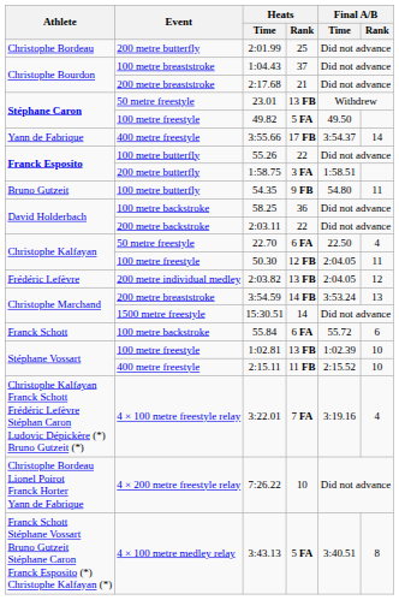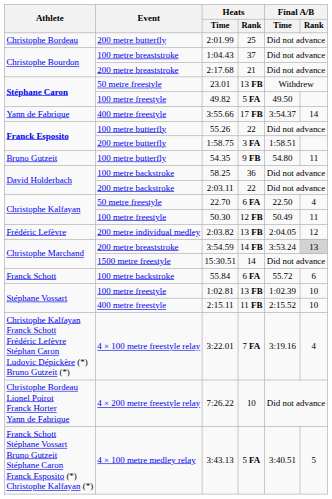 <table class="wikitable" style="font-size:90%">
 <tr>
 <th rowspan="2">Athlete</th>
 <th rowspan="2">Event</th>
 <th colspan=2>Heats</th>
 <th colspan=2>Final A/B</th>
 </tr>
 <tr style="font-size:95%">
 <th>Time</th>
 <th>Rank</th>
 <th>Time</th>
 <th>Rank</th>
 </tr>
 <tr align=center>
 <td align=left><a href='#'>Christophe Bordeau</a></td>
 <td align=left><a href='#'>200 metre butterfly</a></td>
 <td>2:01.99</td>
 <td>25</td>
 <td colspan=2>Did not advance</td>
 </tr>
 <tr align=center>
 <td align=left rowspan=2><a href='#'>Christophe Bourdon</a></td>
 <td align=left><a href='#'>100 metre breaststroke</a></td>
 <td>1:04.43</td>
 <td>37</td>
 <td colspan=2>Did not advance</td>
 </tr>
 <tr align=center>
 <td align=left><a href='#'>200 metre breaststroke</a></td>
 <td>2:17.68</td>
 <td>21</td>
 <td colspan=2>Did not advance</td>
 </tr>
 <tr align=center>
 <td align=left rowspan=2><strong><a href='#'>Stéphane Caron</a></strong></td>
 <td align=left><a href='#'>50 metre freestyle</a></td>
 <td>23.01</td>
 <td>13 <strong>FB</strong></td>
 <td colspan=2>Withdrew</td>
 </tr>
 <tr align=center>
 <td align=left><a href='#'>100 metre freestyle</a></td>
 <td>49.82</td>
 <td>5 <strong>FA</strong></td>
 <td>49.50</td>
 <td></td>
 </tr>
 <tr align=center>
 <td align=left><a href='#'>Yann de Fabrique</a></td>
 <td align=left><a href='#'>400 metre freestyle</a></td>
 <td>3:55.66</td>
 <td>17 <strong>FB</strong></td>
 <td>3:54.37</td>
 <td>14</td>
 </tr>
 <tr align=center>
 <td align=left rowspan=2><strong><a href='#'>Franck Esposito</a></strong></td>
 <td align=left><a href='#'>100 metre butterfly</a></td>
 <td>55.26</td>
 <td>22</td>
 <td colspan=2>Did not advance</td>
 </tr>
 <tr align=center>
 <td align=left><a href='#'>200 metre butterfly</a></td>
 <td>1:58.75</td>
 <td>3 <strong>FA</strong></td>
 <td>1:58.51</td>
 <td></td>
 </tr>
 <tr align=center>
 <td align=left><a href='#'>Bruno Gutzeit</a></td>
 <td align=left><a href='#'>100 metre butterfly</a></td>
 <td>54.35</td>
 <td>9 <strong>FB</strong></td>
 <td>54.80</td>
 <td>11</td>
 </tr>
 <tr align=center>
 <td align=left rowspan=2><a href='#'>David Holderbach</a></td>
 <td align=left><a href='#'>100 metre backstroke</a></td>
 <td>58.25</td>
 <td>36</td>
 <td colspan=2>Did not advance</td>
 </tr>
 <tr align=center>
 <td align=left><a href='#'>200 metre backstroke</a></td>
 <td>2:03.11</td>
 <td>22</td>
 <td colspan=2>Did not advance</td>
 </tr>
 <tr align=center>
 <td align=left rowspan=2><a href='#'>Christophe Kalfayan</a></td>
 <td align=left><a href='#'>50 metre freestyle</a></td>
 <td>22.70</td>
 <td>6 <strong>FA</strong></td>
 <td>22.50</td>
 <td>4</td>
 </tr>
 <tr align=center>
 <td align=left><a href='#'>100 metre freestyle</a></td>
 <td>50.30</td>
 <td>12 <strong>FB</strong></td>
-<td>2:04.05</td>
+<td>50.49</td>
 <td>11</td>
 </tr>
 <tr align=center>
 <td align=left><a href='#'>Frédéric Lefèvre</a></td>
 <td align=left><a href='#'>200 metre individual medley</a></td>
 <td>2:03.82</td>
 <td>13 <strong>FB</strong></td>
 <td>2:04.05</td>
 <td>12</td>
 </tr>
 <tr align=center>
 <td align=left rowspan=2><a href='#'>Christophe Marchand</a></td>
 <td align=left><a href='#'>200 metre breaststroke</a></td>
 <td>3:54.59</td>
 <td>14 <strong>FB</strong></td>
 <td>3:53.24</td>
-<td>13</td>
+<td style="background: lightgrey;">13</td>
 </tr>
 <tr align=center>
 <td align=left><a href='#'>1500 metre freestyle</a></td>
 <td>15:30.51</td>
 <td>14</td>
 <td colspan=2>Did not advance</td>
 </tr>
 <tr align=center>
 <td align=left><a href='#'>Franck Schott</a></td>
 <td align=left><a href='#'>100 metre backstroke</a></td>
 <td>55.84</td>
 <td>6 <strong>FA</strong></td>
 <td>55.72</td>
 <td>6</td>
 </tr>
 <tr align=center>
 <td align=left rowspan=2><a href='#'>Stéphane Vossart</a></td>
 <td align=left><a href='#'>100 metre freestyle</a></td>
 <td>1:02.81</td>
 <td>13 <strong>FB</strong></td>
 <td>1:02.39</td>
 <td>10</td>
 </tr>
 <tr align=center>
 <td align=left><a href='#'>400 metre freestyle</a></td>
 <td>2:15.11</td>
 <td>11 <strong>FB</strong></td>
 <td>2:15.52</td>
 <td>10</td>
 </tr>
 <tr align=center>
 <td align=left><a href='#'>Christophe Kalfayan</a><br><a href='#'>Franck Schott</a><br><a href='#'>Frédéric Lefèvre</a><br><a href='#'>Stéphan Caron</a><br><a href='#'>Ludovic Dépickère</a> (*)<br><a href='#'>Bruno Gutzeit</a> (*)</td>
 <td align=left><a href='#'>4 × 100 metre freestyle relay</a></td>
 <td>3:22.01</td>
 <td>7 <strong>FA</strong></td>
 <td>3:19.16</td>
 <td>4</td>
 </tr>
 <tr align=center>
 <td align=left><a href='#'>Christophe Bordeau</a><br><a href='#'>Lionel Poirot</a><br><a href='#'>Franck Horter</a><br><a href='#'>Yann de Fabrique</a></td>
 <td align=left><a href='#'>4 × 200 metre freestyle relay</a></td>
 <td>7:26.22</td>
 <td>10</td>
 <td colspan=2>Did not advance</td>
 </tr>
 <tr align=center>
 <td align=left><a href='#'>Franck Schott</a><br><a href='#'>Stéphane Vossart</a><br><a href='#'>Bruno Gutzeit</a><br><a href='#'>Stéphane Caron</a><br><a href='#'>Franck Esposito</a> (*)<br><a href='#'>Christophe Kalfayan</a> (*)</td>
 <td align=left><a href='#'>4 × 100 metre medley relay</a></td>
 <td>3:43.13</td>
 <td>5 <strong>FA</strong></td>
 <td>3:40.51</td>
-<td>8</td>
+<td>5</td>
 </tr>
 </table>
